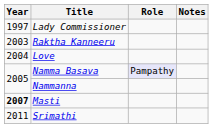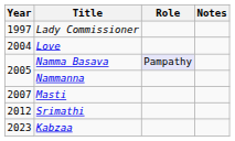 <table class="wikitable plainrowheaders sortable">
 <tr>
 <th scope="col">Year</th>
 <th scope="col">Title</th>
 <th scope="col">Role</th>
 <th scope="col" class="unsortable">Notes</th>
 </tr>
 <tr>
 <td>1997</td>
 <td><em>Lady Commissioner</em></td>
-<td></td>
-<td></td>
-</tr>
-<tr>
-<td>2003</td>
-<td><em><a href='#'>Raktha Kanneeru</a></em></td>
 <td></td>
 <td></td>
 </tr>
 <tr>
 <td>2004</td>
 <td><em><a href='#'>Love</a></em></td>
 <td></td>
 <td></td>
 </tr>
 <tr>
 <td rowspan="2">2005</td>
 <td><em><a href='#'>Namma Basava</a></em></td>
 <td style="background: lavender;">Pampathy</td>
 <td></td>
 </tr>
 <tr>
 <td><em><a href='#'>Nammanna</a></em></td>
 <td></td>
 <td></td>
 </tr>
 <tr>
-<td><strong>2007</strong></td>
+<td>2007</td>
 <td><em><a href='#'>Masti</a></em></td>
 <td></td>
 <td></td>
 </tr>
 <tr>
-<td>2011</td>
+<td>2012</td>
 <td><em><a href='#'>Srimathi</a></em></td>
 <td></td>
 <td></td>
 </tr>
+<tr>
+<td>2023</td>
+<td><em><a href='#'>Kabzaa</a></em></td>
+<td></td>
+<td></td>
+</tr>
 </table>
